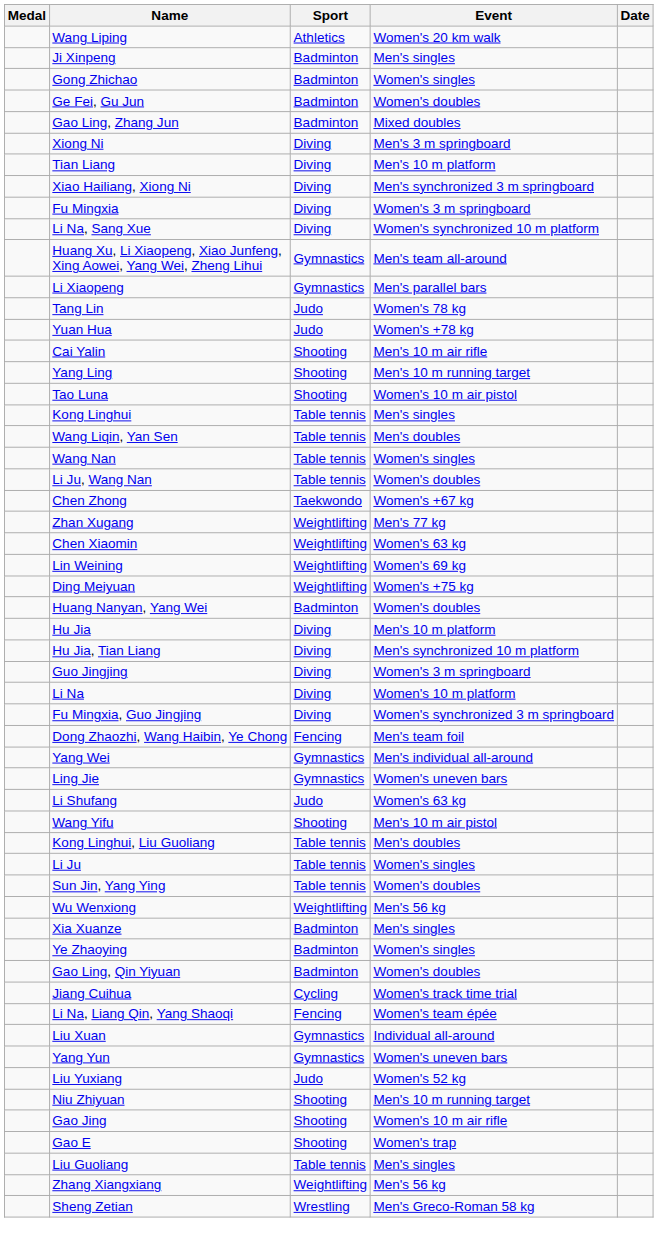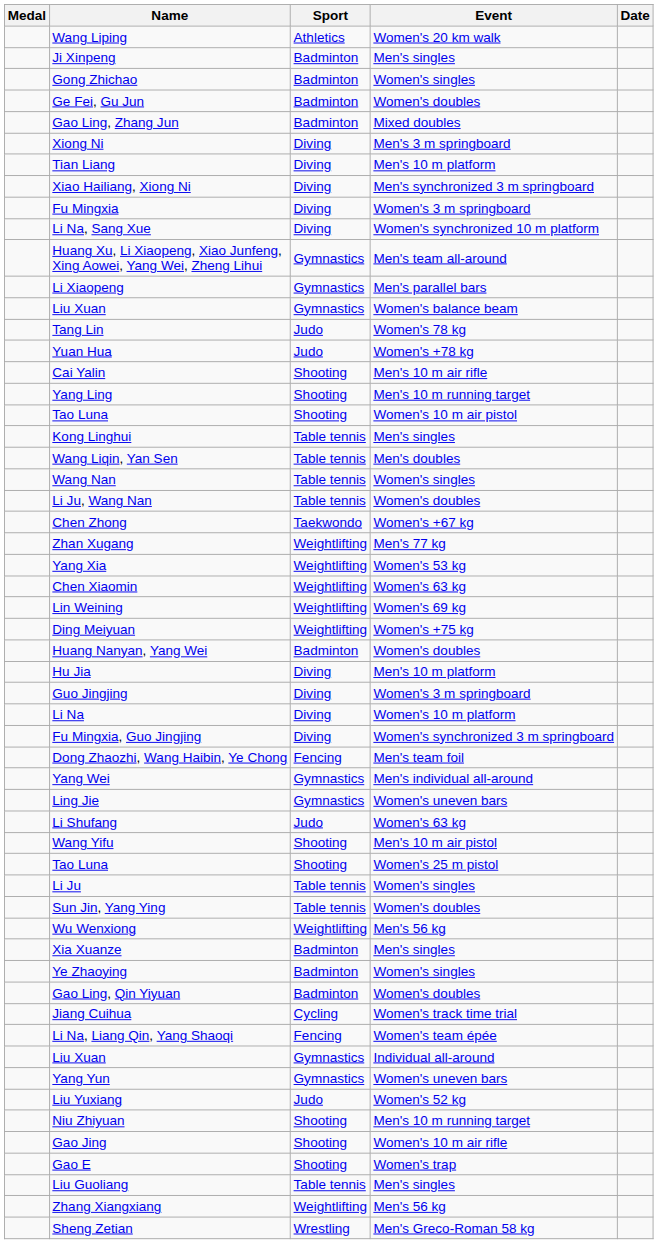 <table class="wikitable sortable" style="font-size:90%">
 <tr>
 <th>Medal</th>
 <th>Name</th>
 <th>Sport</th>
 <th>Event</th>
 <th>Date</th>
 </tr>
 <tr>
 <td></td>
 <td><a href='#'>Wang Liping</a></td>
 <td><a href='#'>Athletics</a></td>
 <td><a href='#'>Women's 20 km walk</a></td>
 <td></td>
 </tr>
 <tr>
 <td></td>
 <td><a href='#'>Ji Xinpeng</a></td>
 <td><a href='#'>Badminton</a></td>
 <td><a href='#'>Men's singles</a></td>
 <td></td>
 </tr>
 <tr>
 <td></td>
 <td><a href='#'>Gong Zhichao</a></td>
 <td><a href='#'>Badminton</a></td>
 <td><a href='#'>Women's singles</a></td>
 <td></td>
 </tr>
 <tr>
 <td></td>
 <td><a href='#'>Ge Fei</a>, <a href='#'>Gu Jun</a></td>
 <td><a href='#'>Badminton</a></td>
 <td><a href='#'>Women's doubles</a></td>
 <td></td>
 </tr>
 <tr>
 <td></td>
 <td><a href='#'>Gao Ling</a>, <a href='#'>Zhang Jun</a></td>
 <td><a href='#'>Badminton</a></td>
 <td><a href='#'>Mixed doubles</a></td>
 <td></td>
 </tr>
 <tr>
 <td></td>
 <td><a href='#'>Xiong Ni</a></td>
 <td><a href='#'>Diving</a></td>
 <td><a href='#'>Men's 3 m springboard</a></td>
 <td></td>
 </tr>
 <tr>
 <td></td>
 <td><a href='#'>Tian Liang</a></td>
 <td><a href='#'>Diving</a></td>
 <td><a href='#'>Men's 10 m platform</a></td>
 <td></td>
 </tr>
 <tr>
 <td></td>
 <td><a href='#'>Xiao Hailiang</a>, <a href='#'>Xiong Ni</a></td>
 <td><a href='#'>Diving</a></td>
 <td><a href='#'>Men's synchronized 3 m springboard</a></td>
 <td></td>
 </tr>
 <tr>
 <td></td>
 <td><a href='#'>Fu Mingxia</a></td>
 <td><a href='#'>Diving</a></td>
 <td><a href='#'>Women's 3 m springboard</a></td>
 <td></td>
 </tr>
 <tr>
 <td></td>
 <td><a href='#'>Li Na</a>, <a href='#'>Sang Xue</a></td>
 <td><a href='#'>Diving</a></td>
 <td><a href='#'>Women's synchronized 10 m platform</a></td>
 <td></td>
 </tr>
 <tr>
 <td></td>
 <td><a href='#'>Huang Xu</a>, <a href='#'>Li Xiaopeng</a>, <a href='#'>Xiao Junfeng</a>,<br><a href='#'>Xing Aowei</a>, <a href='#'>Yang Wei</a>, <a href='#'>Zheng Lihui</a></td>
 <td><a href='#'>Gymnastics</a></td>
 <td><a href='#'>Men's team all-around</a></td>
 <td></td>
 </tr>
 <tr>
 <td></td>
 <td><a href='#'>Li Xiaopeng</a></td>
 <td><a href='#'>Gymnastics</a></td>
 <td><a href='#'>Men's parallel bars</a></td>
 <td></td>
 </tr>
 <tr>
 <td></td>
+<td><a href='#'>Liu Xuan</a></td>
+<td><a href='#'>Gymnastics</a></td>
+<td><a href='#'>Women's balance beam</a></td>
+<td></td>
+</tr>
+<tr>
+<td></td>
 <td><a href='#'>Tang Lin</a></td>
 <td><a href='#'>Judo</a></td>
 <td><a href='#'>Women's 78 kg</a></td>
 <td></td>
 </tr>
 <tr>
 <td></td>
 <td><a href='#'>Yuan Hua</a></td>
 <td><a href='#'>Judo</a></td>
 <td><a href='#'>Women's +78 kg</a></td>
 <td></td>
 </tr>
 <tr>
 <td></td>
 <td><a href='#'>Cai Yalin</a></td>
 <td><a href='#'>Shooting</a></td>
 <td><a href='#'>Men's 10 m air rifle</a></td>
 <td></td>
 </tr>
 <tr>
 <td></td>
 <td><a href='#'>Yang Ling</a></td>
 <td><a href='#'>Shooting</a></td>
 <td><a href='#'>Men's 10 m running target</a></td>
 <td></td>
 </tr>
 <tr>
 <td></td>
 <td><a href='#'>Tao Luna</a></td>
 <td><a href='#'>Shooting</a></td>
 <td><a href='#'>Women's 10 m air pistol</a></td>
 <td></td>
 </tr>
 <tr>
 <td></td>
 <td><a href='#'>Kong Linghui</a></td>
 <td><a href='#'>Table tennis</a></td>
 <td><a href='#'>Men's singles</a></td>
 <td></td>
 </tr>
 <tr>
 <td></td>
 <td><a href='#'>Wang Liqin</a>, <a href='#'>Yan Sen</a></td>
 <td><a href='#'>Table tennis</a></td>
 <td><a href='#'>Men's doubles</a></td>
 <td></td>
 </tr>
 <tr>
 <td></td>
 <td><a href='#'>Wang Nan</a></td>
 <td><a href='#'>Table tennis</a></td>
 <td><a href='#'>Women's singles</a></td>
 <td></td>
 </tr>
 <tr>
 <td></td>
 <td><a href='#'>Li Ju</a>, <a href='#'>Wang Nan</a></td>
 <td><a href='#'>Table tennis</a></td>
 <td><a href='#'>Women's doubles</a></td>
 <td></td>
 </tr>
 <tr>
 <td></td>
 <td><a href='#'>Chen Zhong</a></td>
 <td><a href='#'>Taekwondo</a></td>
 <td><a href='#'>Women's +67 kg</a></td>
 <td></td>
 </tr>
 <tr>
 <td></td>
 <td><a href='#'>Zhan Xugang</a></td>
 <td><a href='#'>Weightlifting</a></td>
 <td><a href='#'>Men's 77 kg</a></td>
 <td></td>
 </tr>
 <tr>
 <td></td>
+<td><a href='#'>Yang Xia</a></td>
+<td><a href='#'>Weightlifting</a></td>
+<td><a href='#'>Women's 53 kg</a></td>
+<td></td>
+</tr>
+<tr>
+<td></td>
 <td><a href='#'>Chen Xiaomin</a></td>
 <td><a href='#'>Weightlifting</a></td>
 <td><a href='#'>Women's 63 kg</a></td>
 <td></td>
 </tr>
 <tr>
 <td></td>
 <td><a href='#'>Lin Weining</a></td>
 <td><a href='#'>Weightlifting</a></td>
 <td><a href='#'>Women's 69 kg</a></td>
 <td></td>
 </tr>
 <tr>
 <td></td>
 <td><a href='#'>Ding Meiyuan</a></td>
 <td><a href='#'>Weightlifting</a></td>
 <td><a href='#'>Women's +75 kg</a></td>
 <td></td>
 </tr>
 <tr>
 <td></td>
 <td><a href='#'>Huang Nanyan</a>, <a href='#'>Yang Wei</a></td>
 <td><a href='#'>Badminton</a></td>
 <td><a href='#'>Women's doubles</a></td>
 <td></td>
 </tr>
 <tr>
 <td></td>
 <td><a href='#'>Hu Jia</a></td>
 <td><a href='#'>Diving</a></td>
 <td><a href='#'>Men's 10 m platform</a></td>
-<td></td>
-</tr>
-<tr>
-<td></td>
-<td><a href='#'>Hu Jia</a>, <a href='#'>Tian Liang</a></td>
-<td><a href='#'>Diving</a></td>
-<td><a href='#'>Men's synchronized 10 m platform</a></td>
 <td></td>
 </tr>
 <tr>
 <td></td>
 <td><a href='#'>Guo Jingjing</a></td>
 <td><a href='#'>Diving</a></td>
 <td><a href='#'>Women's 3 m springboard</a></td>
 <td></td>
 </tr>
 <tr>
 <td></td>
 <td><a href='#'>Li Na</a></td>
 <td><a href='#'>Diving</a></td>
 <td><a href='#'>Women's 10 m platform</a></td>
 <td></td>
 </tr>
 <tr>
 <td></td>
 <td><a href='#'>Fu Mingxia</a>, <a href='#'>Guo Jingjing</a></td>
 <td><a href='#'>Diving</a></td>
 <td><a href='#'>Women's synchronized 3 m springboard</a></td>
 <td></td>
 </tr>
 <tr>
 <td></td>
 <td><a href='#'>Dong Zhaozhi</a>, <a href='#'>Wang Haibin</a>, <a href='#'>Ye Chong</a></td>
 <td><a href='#'>Fencing</a></td>
 <td><a href='#'>Men's team foil</a></td>
 <td></td>
 </tr>
 <tr>
 <td></td>
 <td><a href='#'>Yang Wei</a></td>
 <td><a href='#'>Gymnastics</a></td>
 <td><a href='#'>Men's individual all-around</a></td>
 <td></td>
 </tr>
 <tr>
 <td></td>
 <td><a href='#'>Ling Jie</a></td>
 <td><a href='#'>Gymnastics</a></td>
 <td><a href='#'>Women's uneven bars</a></td>
 <td></td>
 </tr>
 <tr>
 <td></td>
 <td><a href='#'>Li Shufang</a></td>
 <td><a href='#'>Judo</a></td>
 <td><a href='#'>Women's 63 kg</a></td>
 <td></td>
 </tr>
 <tr>
 <td></td>
 <td><a href='#'>Wang Yifu</a></td>
 <td><a href='#'>Shooting</a></td>
 <td><a href='#'>Men's 10 m air pistol</a></td>
 <td></td>
 </tr>
 <tr>
 <td></td>
-<td><a href='#'>Kong Linghui</a>, <a href='#'>Liu Guoliang</a></td>
-<td><a href='#'>Table tennis</a></td>
-<td><a href='#'>Men's doubles</a></td>
+<td><a href='#'>Tao Luna</a></td>
+<td><a href='#'>Shooting</a></td>
+<td><a href='#'>Women's 25 m pistol</a></td>
 <td></td>
 </tr>
 <tr>
 <td></td>
 <td><a href='#'>Li Ju</a></td>
 <td><a href='#'>Table tennis</a></td>
 <td><a href='#'>Women's singles</a></td>
 <td></td>
 </tr>
 <tr>
 <td></td>
 <td><a href='#'>Sun Jin</a>, <a href='#'>Yang Ying</a></td>
 <td><a href='#'>Table tennis</a></td>
 <td><a href='#'>Women's doubles</a></td>
 <td></td>
 </tr>
 <tr>
 <td></td>
 <td><a href='#'>Wu Wenxiong</a></td>
 <td><a href='#'>Weightlifting</a></td>
 <td><a href='#'>Men's 56 kg</a></td>
 <td></td>
 </tr>
 <tr>
 <td></td>
 <td><a href='#'>Xia Xuanze</a></td>
 <td><a href='#'>Badminton</a></td>
 <td><a href='#'>Men's singles</a></td>
 <td></td>
 </tr>
 <tr>
 <td></td>
 <td><a href='#'>Ye Zhaoying</a></td>
 <td><a href='#'>Badminton</a></td>
 <td><a href='#'>Women's singles</a></td>
 <td></td>
 </tr>
 <tr>
 <td></td>
 <td><a href='#'>Gao Ling</a>, <a href='#'>Qin Yiyuan</a></td>
 <td><a href='#'>Badminton</a></td>
 <td><a href='#'>Women's doubles</a></td>
 <td></td>
 </tr>
 <tr>
 <td></td>
 <td><a href='#'>Jiang Cuihua</a></td>
 <td><a href='#'>Cycling</a></td>
 <td><a href='#'>Women's track time trial</a></td>
 <td></td>
 </tr>
 <tr>
 <td></td>
 <td><a href='#'>Li Na</a>, <a href='#'>Liang Qin</a>, <a href='#'>Yang Shaoqi</a></td>
 <td><a href='#'>Fencing</a></td>
 <td><a href='#'>Women's team épée</a></td>
 <td></td>
 </tr>
 <tr>
 <td></td>
 <td><a href='#'>Liu Xuan</a></td>
 <td><a href='#'>Gymnastics</a></td>
 <td><a href='#'>Individual all-around</a></td>
 <td></td>
 </tr>
 <tr>
 <td></td>
 <td><a href='#'>Yang Yun</a></td>
 <td><a href='#'>Gymnastics</a></td>
 <td><a href='#'>Women's uneven bars</a></td>
 <td></td>
 </tr>
 <tr>
 <td></td>
 <td><a href='#'>Liu Yuxiang</a></td>
 <td><a href='#'>Judo</a></td>
 <td><a href='#'>Women's 52 kg</a></td>
 <td></td>
 </tr>
 <tr>
 <td></td>
 <td><a href='#'>Niu Zhiyuan</a></td>
 <td><a href='#'>Shooting</a></td>
 <td><a href='#'>Men's 10 m running target</a></td>
 <td></td>
 </tr>
 <tr>
 <td></td>
 <td><a href='#'>Gao Jing</a></td>
 <td><a href='#'>Shooting</a></td>
 <td><a href='#'>Women's 10 m air rifle</a></td>
 <td></td>
 </tr>
 <tr>
 <td></td>
 <td><a href='#'>Gao E</a></td>
 <td><a href='#'>Shooting</a></td>
 <td><a href='#'>Women's trap</a></td>
 <td></td>
 </tr>
 <tr>
 <td></td>
 <td><a href='#'>Liu Guoliang</a></td>
 <td><a href='#'>Table tennis</a></td>
 <td><a href='#'>Men's singles</a></td>
 <td></td>
 </tr>
 <tr>
 <td></td>
 <td><a href='#'>Zhang Xiangxiang</a></td>
 <td><a href='#'>Weightlifting</a></td>
 <td><a href='#'>Men's 56 kg</a></td>
 <td></td>
 </tr>
 <tr>
 <td></td>
 <td><a href='#'>Sheng Zetian</a></td>
 <td><a href='#'>Wrestling</a></td>
 <td><a href='#'>Men's Greco-Roman 58 kg</a></td>
 <td></td>
 </tr>
 </table>
